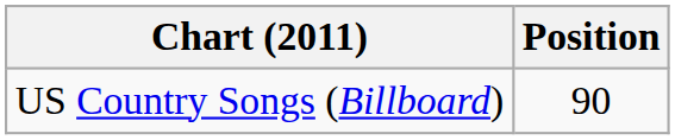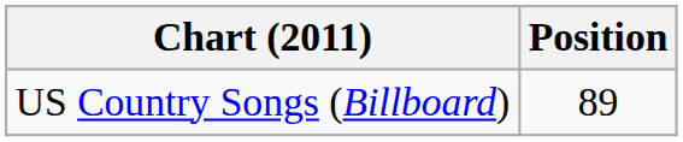 <table class="wikitable sortable">
 <tr>
 <th scope="col">Chart (2011)</th>
 <th scope="col">Position</th>
 </tr>
 <tr>
 <td>US <a href='#'>Country Songs</a> (<em><a href='#'>Billboard</a></em>)</td>
-<td align="center">90</td>
+<td align="center">89</td>
 </tr>
 </table>
